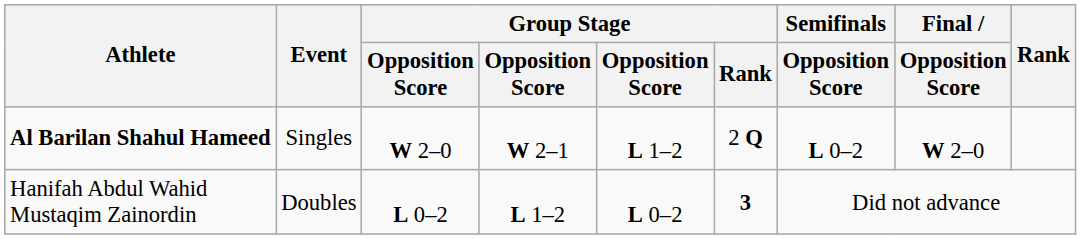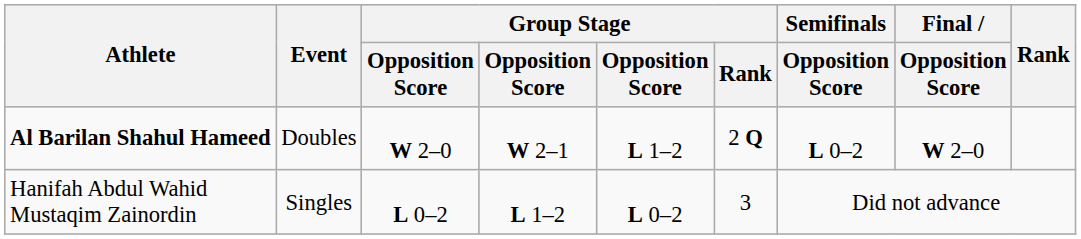 <table class="wikitable" style="font-size: 90%">
 <tr>
 <th rowspan="2">Athlete</th>
 <th rowspan="2">Event</th>
 <th colspan="4">Group Stage</th>
 <th>Semifinals</th>
 <th>Final / </th>
 <th rowspan="2">Rank</th>
 </tr>
 <tr>
 <th>Opposition<br>Score</th>
 <th>Opposition<br>Score</th>
 <th>Opposition<br>Score</th>
 <th>Rank</th>
 <th>Opposition<br>Score</th>
 <th>Opposition<br>Score</th>
 </tr>
 <tr align="center">
 <td align="left"><strong>Al Barilan Shahul Hameed</strong></td>
-<td>Singles</td>
+<td>Doubles</td>
 <td><br> <strong>W</strong> 2–0</td>
 <td><br> <strong>W</strong> 2–1</td>
 <td><br> <strong>L</strong> 1–2</td>
 <td>2 <strong>Q</strong></td>
 <td><br> <strong>L</strong> 0–2</td>
 <td><br> <strong>W</strong> 2–0</td>
 <td></td>
 </tr>
 <tr align="center">
 <td align="left">Hanifah Abdul Wahid<br>Mustaqim Zainordin</td>
-<td>Doubles</td>
+<td>Singles</td>
 <td><br> <strong>L</strong> 0–2</td>
 <td><br> <strong>L</strong> 1–2</td>
 <td><br><strong>L</strong> 0–2</td>
-<td><strong>3</strong></td>
+<td>3</td>
 <td colspan="3">Did not advance</td>
 </tr>
 </table>
